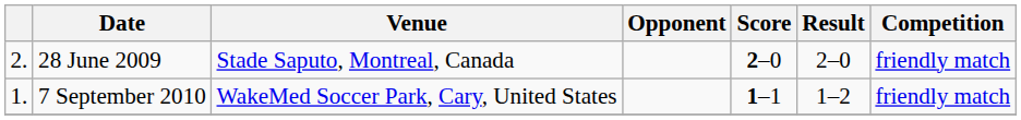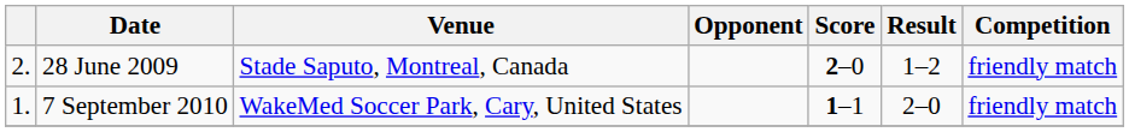 <table class="wikitable">
 <tr>
 <th></th>
 <th>Date</th>
 <th>Venue</th>
 <th>Opponent</th>
 <th>Score</th>
 <th>Result</th>
 <th>Competition</th>
 </tr>
 <tr>
 <td align="center">2.</td>
 <td>28 June 2009</td>
 <td><a href='#'>Stade Saputo</a>, <a href='#'>Montreal</a>, Canada</td>
 <td></td>
 <td align="center"><strong>2</strong>–0</td>
-<td align="center">2–0</td>
+<td align="center">1–2</td>
 <td><a href='#'>friendly match</a></td>
 </tr>
 <tr>
 <td align="center">1.</td>
 <td>7 September 2010</td>
 <td><a href='#'>WakeMed Soccer Park</a>, <a href='#'>Cary</a>, United States</td>
 <td></td>
 <td align="center"><strong>1</strong>–1</td>
-<td align="center">1–2</td>
+<td align="center">2–0</td>
 <td><a href='#'>friendly match</a></td>
 </tr>
 <tr>
 </tr>
 </table>
